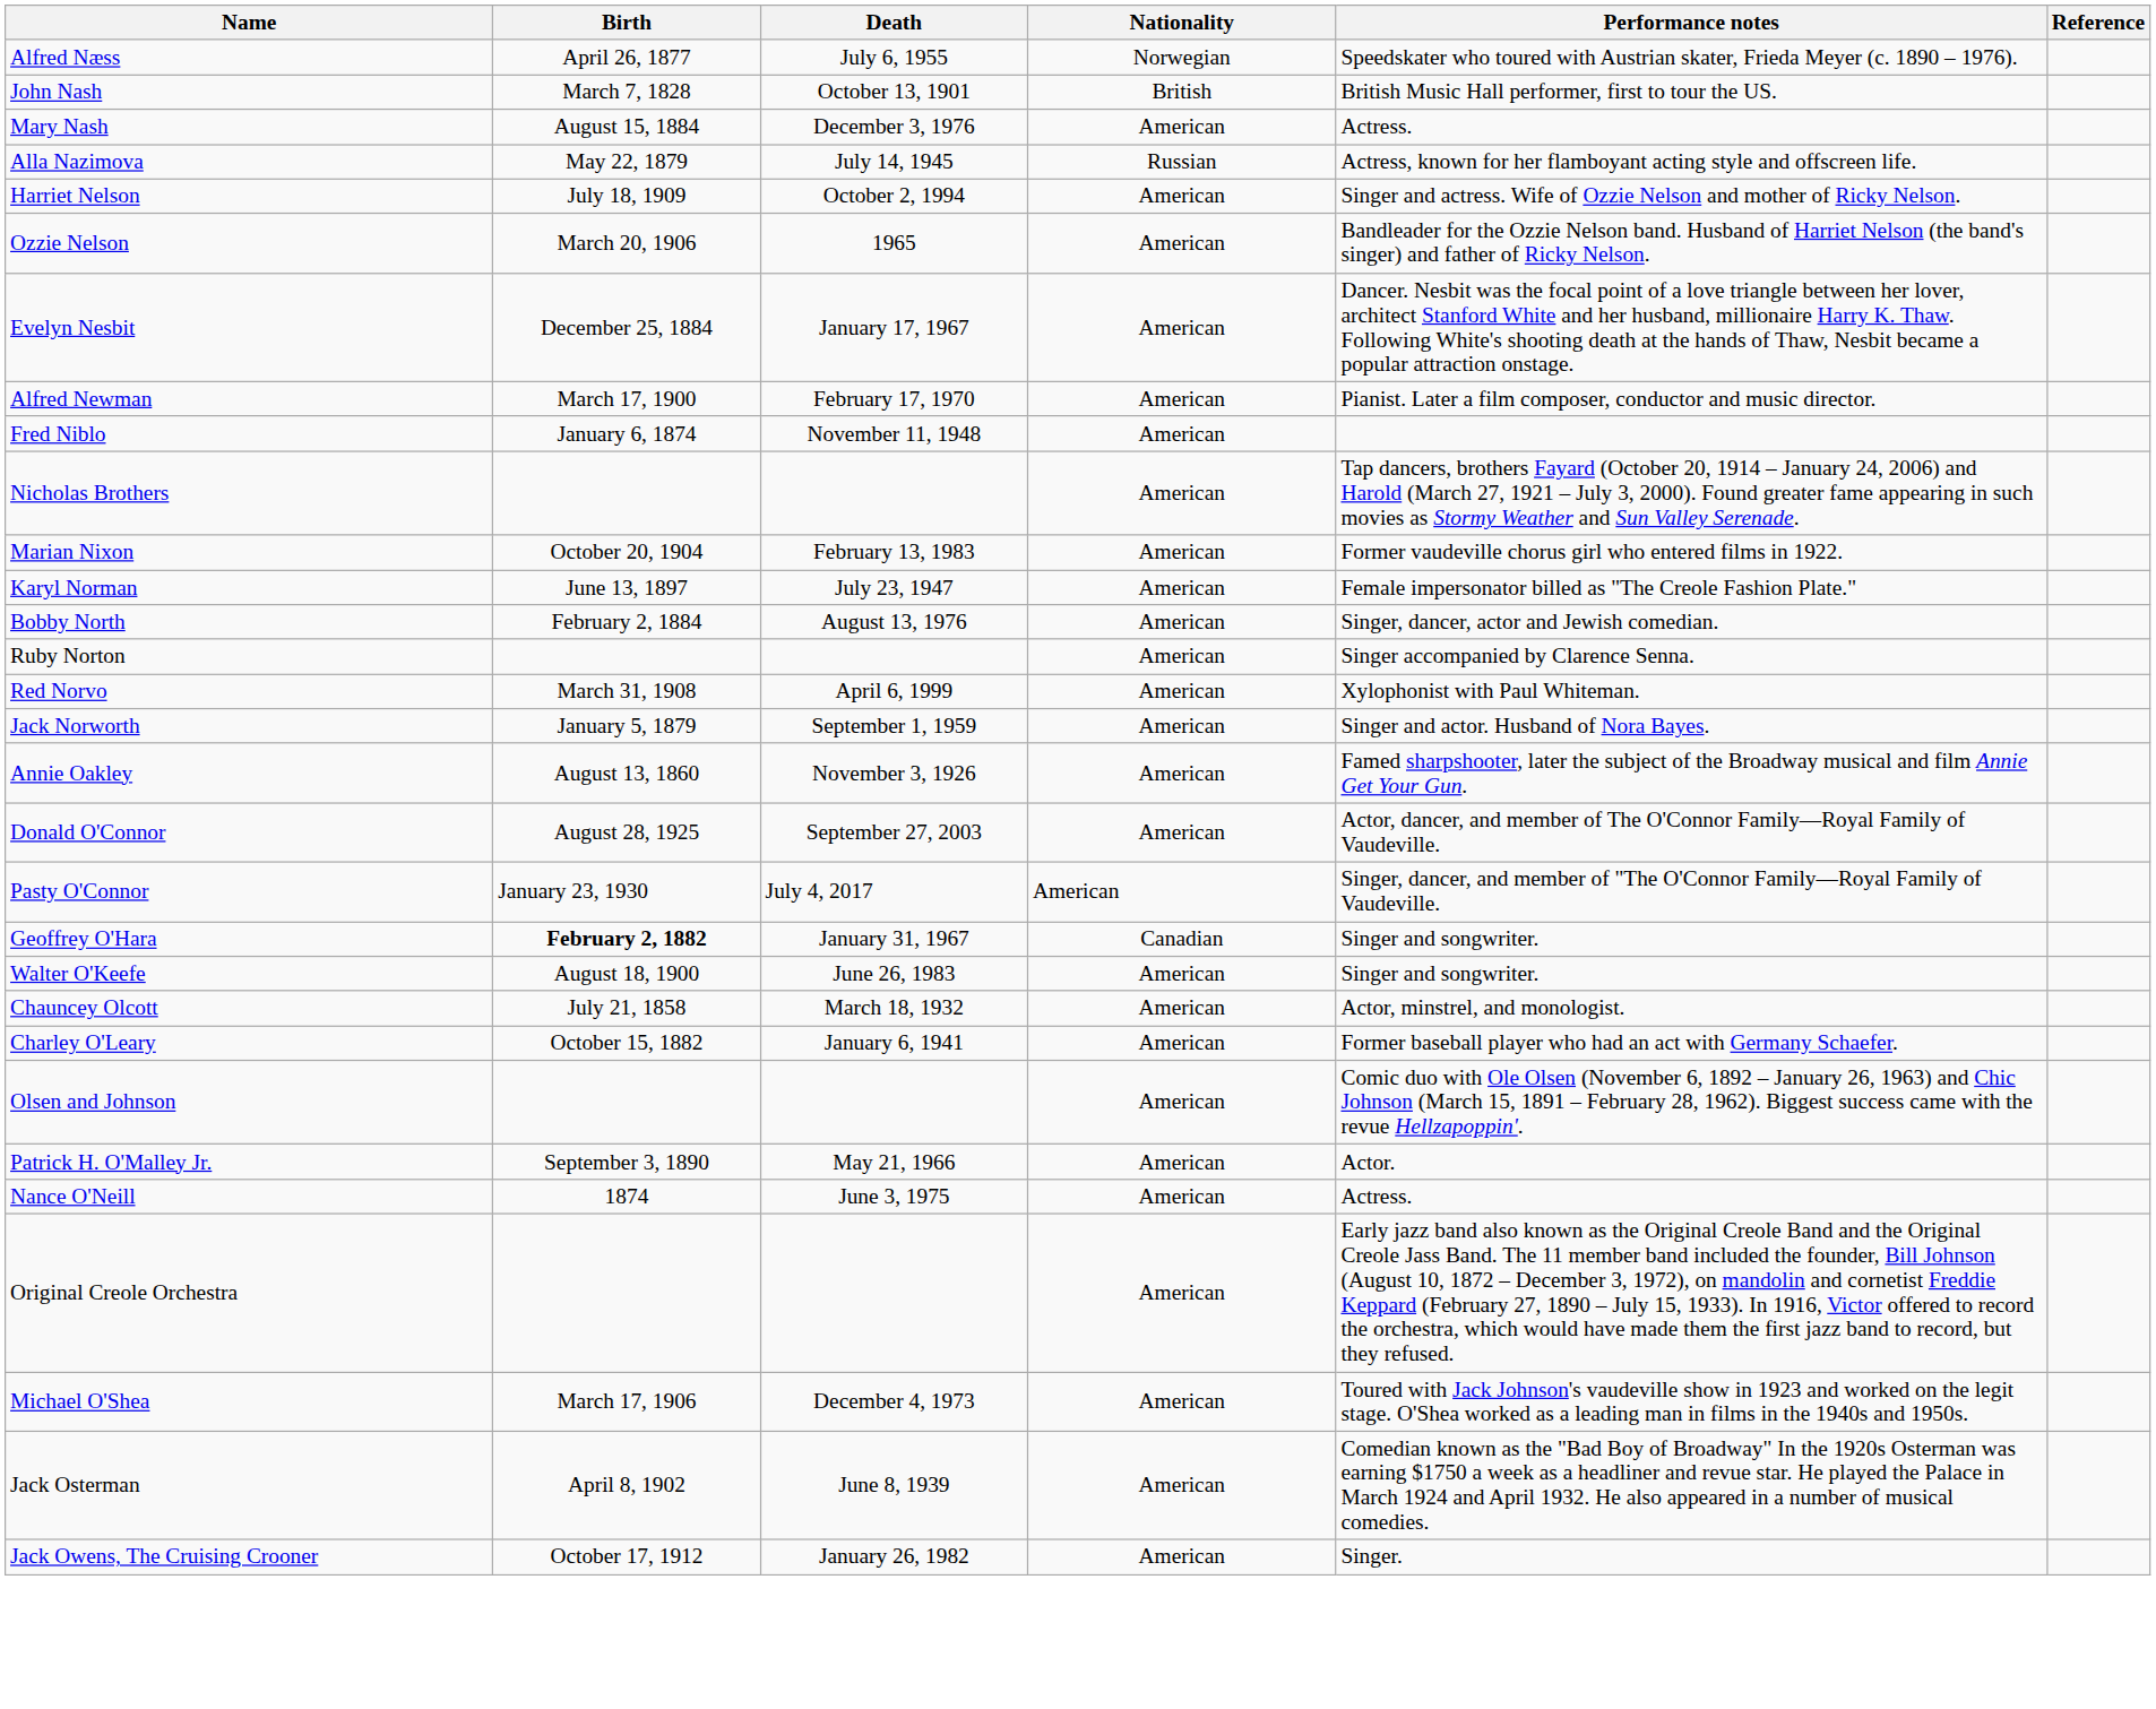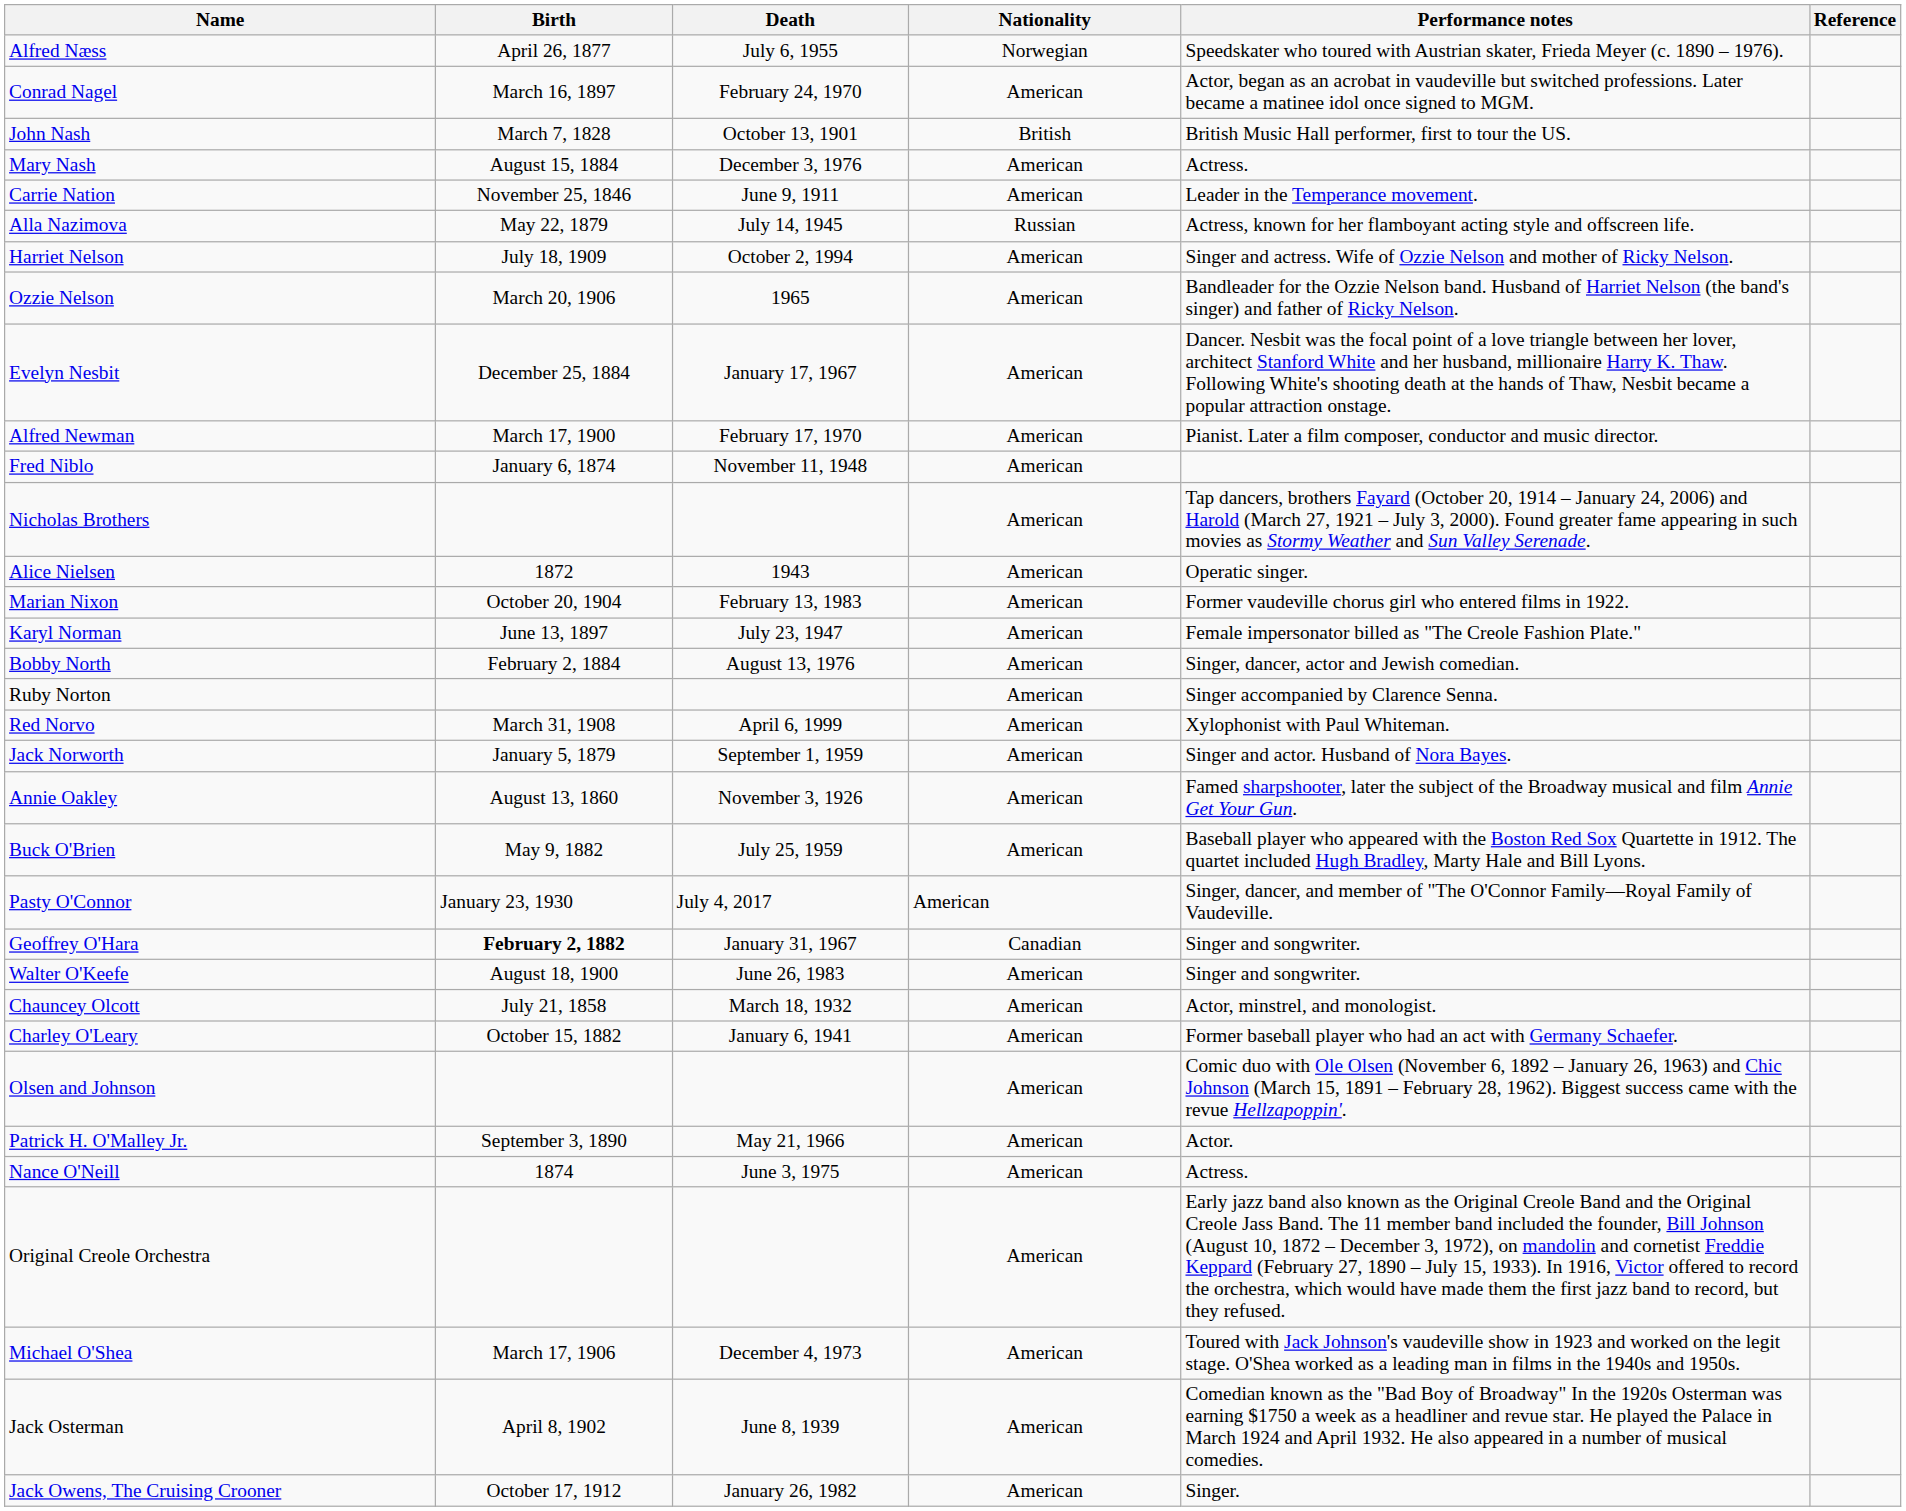 <table class="wikitable">
 <tr>
 <th width="24%">Name</th>
 <th width="13%">Birth</th>
 <th width="13%">Death</th>
 <th width="15%">Nationality</th>
 <th width="35%">Performance notes</th>
 <th width="1%">Reference</th>
 </tr>
 <tr>
 <td><a href='#'>Alfred Næss</a></td>
 <td align="center">April 26, 1877</td>
 <td align="center">July 6, 1955</td>
 <td align="center">Norwegian</td>
 <td>Speedskater who toured with Austrian skater, Frieda Meyer (c. 1890 – 1976).</td>
 <td></td>
 </tr>
 <tr>
+<td><a href='#'>Conrad Nagel</a></td>
+<td align="center">March 16, 1897</td>
+<td align="center">February 24, 1970</td>
+<td align="center">American</td>
+<td>Actor, began as an acrobat in vaudeville but switched professions. Later became a matinee idol once signed to MGM.</td>
+<td></td>
+</tr>
+<tr>
 <td><a href='#'>John Nash</a></td>
 <td align="center">March 7, 1828</td>
 <td align="center">October 13, 1901</td>
 <td align="center">British</td>
 <td>British Music Hall performer, first to tour the US.</td>
 <td></td>
 </tr>
 <tr>
 <td><a href='#'>Mary Nash</a></td>
 <td align="center">August 15, 1884</td>
 <td align="center">December 3, 1976</td>
 <td align="center">American</td>
 <td>Actress.</td>
+<td></td>
+</tr>
+<tr>
+<td><a href='#'>Carrie Nation</a></td>
+<td align="center">November 25, 1846</td>
+<td align="center">June 9, 1911</td>
+<td align="center">American</td>
+<td>Leader in the <a href='#'>Temperance movement</a>.</td>
 <td></td>
 </tr>
 <tr>
 <td><a href='#'>Alla Nazimova</a></td>
 <td align="center">May 22, 1879</td>
 <td align="center">July 14, 1945</td>
 <td align="center">Russian</td>
 <td>Actress, known for her flamboyant acting style and offscreen life.</td>
 <td></td>
 </tr>
 <tr>
 <td><a href='#'>Harriet Nelson</a></td>
 <td align="center">July 18, 1909</td>
 <td align="center">October 2, 1994</td>
 <td align="center">American</td>
 <td>Singer and actress. Wife of <a href='#'>Ozzie Nelson</a> and mother of <a href='#'>Ricky Nelson</a>.</td>
 <td></td>
 </tr>
 <tr>
 <td><a href='#'>Ozzie Nelson</a></td>
 <td align="center">March 20, 1906</td>
 <td align="center">1965</td>
 <td align="center">American</td>
 <td>Bandleader for the Ozzie Nelson band. Husband of <a href='#'>Harriet Nelson</a> (the band's singer) and father of <a href='#'>Ricky Nelson</a>.</td>
 <td></td>
 </tr>
 <tr>
 <td><a href='#'>Evelyn Nesbit</a></td>
 <td align="center">December 25, 1884</td>
 <td align="center">January 17, 1967</td>
 <td align="center">American</td>
 <td>Dancer. Nesbit was the focal point of a love triangle between her lover, architect <a href='#'>Stanford White</a> and her husband, millionaire <a href='#'>Harry K. Thaw</a>. Following White's shooting death at the hands of Thaw, Nesbit became a popular attraction onstage.</td>
 <td></td>
 </tr>
 <tr>
 <td><a href='#'>Alfred Newman</a></td>
 <td align="center">March 17, 1900</td>
 <td align="center">February 17, 1970</td>
 <td align="center">American</td>
 <td>Pianist. Later a film composer, conductor and music director.</td>
 <td></td>
 </tr>
 <tr>
 <td><a href='#'>Fred Niblo</a></td>
 <td align="center">January 6, 1874</td>
 <td align="center">November 11, 1948</td>
 <td align="center">American</td>
 <td Minstrel and blackface monologuist. Niblo began touring with ></td>
 <td></td>
 </tr>
 <tr>
 <td><a href='#'>Nicholas Brothers</a></td>
 <td align="center"></td>
 <td align="center"></td>
 <td align="center">American</td>
 <td>Tap dancers, brothers <a href='#'>Fayard</a> (October 20, 1914 – January 24, 2006) and <a href='#'>Harold</a> (March 27, 1921 – July 3, 2000). Found greater fame appearing in such movies as <em><a href='#'>Stormy Weather</a></em> and <em><a href='#'>Sun Valley Serenade</a></em>.</td>
 <td></td>
 </tr>
 <tr>
+<td><a href='#'>Alice Nielsen</a></td>
+<td align="center">1872</td>
+<td align="center">1943</td>
+<td align="center">American</td>
+<td>Operatic singer.</td>
+<td></td>
+</tr>
+<tr>
 <td><a href='#'>Marian Nixon</a></td>
 <td align="center">October 20, 1904</td>
 <td align="center">February 13, 1983</td>
 <td align="center">American</td>
 <td>Former vaudeville chorus girl who entered films in 1922.</td>
 <td></td>
 </tr>
 <tr>
 <td><a href='#'>Karyl Norman</a></td>
 <td align="center">June 13, 1897</td>
 <td align="center">July 23, 1947</td>
 <td align="center">American</td>
 <td>Female impersonator billed as "The Creole Fashion Plate."</td>
 <td></td>
 </tr>
 <tr>
 <td><a href='#'>Bobby North</a></td>
 <td align="center">February 2, 1884</td>
 <td align="center">August 13, 1976</td>
 <td align="center">American</td>
 <td>Singer, dancer, actor and Jewish comedian.</td>
 <td></td>
 </tr>
 <tr>
 <td>Ruby Norton</td>
 <td align="center"></td>
 <td align="center"></td>
 <td align="center">American</td>
 <td>Singer accompanied by Clarence Senna.</td>
 <td></td>
 </tr>
 <tr>
 <td><a href='#'>Red Norvo</a></td>
 <td align="center">March 31, 1908</td>
 <td align="center">April 6, 1999</td>
 <td align="center">American</td>
 <td>Xylophonist with Paul Whiteman.</td>
 <td></td>
 </tr>
 <tr>
 <td><a href='#'>Jack Norworth</a></td>
 <td align="center">January 5, 1879</td>
 <td align="center">September 1, 1959</td>
 <td align="center">American</td>
 <td>Singer and actor. Husband of <a href='#'>Nora Bayes</a>.</td>
 <td></td>
 </tr>
 <tr>
 <td><a href='#'>Annie Oakley</a></td>
 <td align="center">August 13, 1860</td>
 <td align="center">November 3, 1926</td>
 <td align="center">American</td>
 <td>Famed <a href='#'>sharpshooter</a>, later the subject of the Broadway musical and film <em><a href='#'>Annie Get Your Gun</a></em>.</td>
 <td></td>
 </tr>
 <tr>
-<td><a href='#'>Donald O'Connor</a></td>
-<td align="center">August 28, 1925</td>
-<td align="center">September 27, 2003</td>
+<td><a href='#'>Buck O'Brien</a></td>
+<td align="center">May 9, 1882</td>
+<td align="center">July 25, 1959</td>
 <td align="center">American</td>
-<td>Actor, dancer, and member of The O'Connor Family—Royal Family of Vaudeville.</td>
+<td>Baseball player who appeared with the <a href='#'>Boston Red Sox</a> Quartette in 1912. The quartet included <a href='#'>Hugh Bradley</a>, Marty Hale and Bill Lyons.</td>
 <td></td>
 </tr>
 <tr>
 <td><a href='#'>Pasty O'Connor</a></td>
 <td>January 23, 1930</td>
 <td>July 4, 2017</td>
 <td>American</td>
 <td>Singer, dancer, and member of "The O'Connor Family—Royal Family of Vaudeville.</td>
 <td></td>
 </tr>
 <tr>
 <td><a href='#'>Geoffrey O'Hara</a></td>
 <td align="center"><strong>February 2, 1882</strong></td>
 <td align="center">January 31, 1967</td>
 <td align="center">Canadian</td>
 <td>Singer and songwriter.</td>
 <td></td>
 </tr>
 <tr>
 <td><a href='#'>Walter O'Keefe</a></td>
 <td align="center">August 18, 1900</td>
 <td align="center">June 26, 1983</td>
 <td align="center">American</td>
 <td>Singer and songwriter.</td>
 <td></td>
 </tr>
 <tr>
 <td><a href='#'>Chauncey Olcott</a></td>
 <td align="center">July 21, 1858</td>
 <td align="center">March 18, 1932</td>
 <td align="center">American</td>
 <td>Actor, minstrel, and monologist.</td>
 <td></td>
 </tr>
 <tr>
 <td><a href='#'>Charley O'Leary</a></td>
 <td align="center">October 15, 1882</td>
 <td align="center">January 6, 1941</td>
 <td align="center">American</td>
 <td>Former baseball player who had an act with <a href='#'>Germany Schaefer</a>.</td>
 <td></td>
 </tr>
 <tr>
 <td><a href='#'>Olsen and Johnson</a></td>
 <td align="center"></td>
 <td align="center"></td>
 <td align="center">American</td>
 <td>Comic duo with <a href='#'>Ole Olsen</a> (November 6, 1892 – January 26, 1963) and <a href='#'>Chic Johnson</a> (March 15, 1891 – February 28, 1962). Biggest success came with the revue <em><a href='#'>Hellzapoppin'</a></em>.</td>
 <td></td>
 </tr>
 <tr>
 <td><a href='#'>Patrick H. O'Malley Jr.</a></td>
 <td align="center">September 3, 1890</td>
 <td align="center">May 21, 1966</td>
 <td align="center">American</td>
 <td>Actor.</td>
 <td></td>
 </tr>
 <tr>
 <td><a href='#'>Nance O'Neill</a></td>
 <td align="center">1874</td>
 <td align="center">June 3, 1975</td>
 <td align="center">American</td>
 <td>Actress.</td>
 <td></td>
 </tr>
 <tr>
 <td>Original Creole Orchestra</td>
 <td align="center"></td>
 <td align="center"></td>
 <td align="center">American</td>
 <td>Early jazz band also known as the Original Creole Band and the Original Creole Jass Band. The 11 member band included the founder, <a href='#'>Bill Johnson</a> (August 10, 1872 – December 3, 1972), on <a href='#'>mandolin</a> and cornetist <a href='#'>Freddie Keppard</a> (February 27, 1890 – July 15, 1933). In 1916, <a href='#'>Victor</a> offered to record the orchestra, which would have made them the first jazz band to record, but they refused.</td>
 <td></td>
 </tr>
 <tr>
 <td><a href='#'>Michael O'Shea</a></td>
 <td align="center">March 17, 1906</td>
 <td align="center">December 4, 1973</td>
 <td align="center">American</td>
 <td>Toured with <a href='#'>Jack Johnson</a>'s vaudeville show in 1923 and worked on the legit stage. O'Shea worked as a leading man in films in the 1940s and 1950s.</td>
 <td></td>
 </tr>
 <tr>
 <td>Jack Osterman</td>
 <td align="center">April 8, 1902</td>
 <td align="center">June 8, 1939</td>
 <td align="center">American</td>
 <td>Comedian known as the "Bad Boy of Broadway" In the 1920s Osterman was earning $1750 a week as a headliner and revue star. He played the Palace in March 1924 and April 1932. He also appeared in a number of musical comedies.</td>
 <td></td>
 </tr>
 <tr>
 <td><a href='#'>Jack Owens, The Cruising Crooner</a></td>
 <td align="center">October 17, 1912</td>
 <td align="center">January 26, 1982</td>
 <td align="center">American</td>
 <td>Singer.</td>
 <td></td>
 </tr>
 </table>
